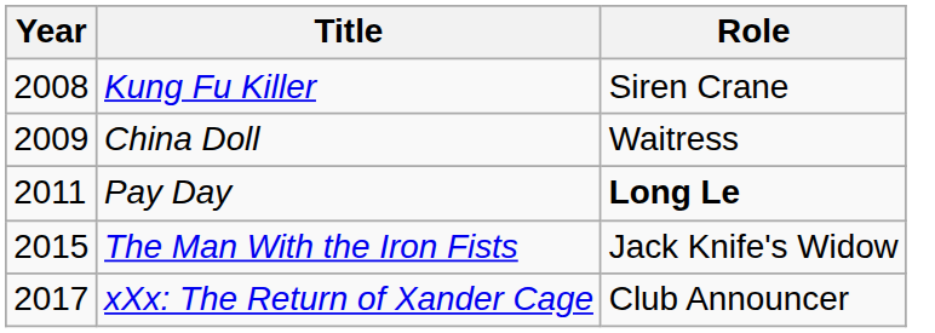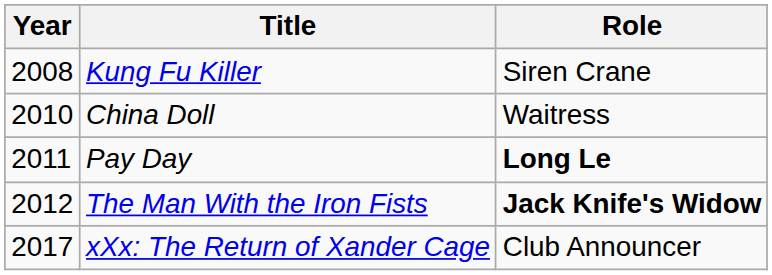 <table class="wikitable">
 <tr>
 <th>Year</th>
 <th>Title</th>
 <th>Role</th>
 </tr>
 <tr>
 <td>2008</td>
 <td><em><a href='#'>Kung Fu Killer</a></em></td>
 <td>Siren Crane</td>
 </tr>
 <tr>
-<td>2009</td>
+<td>2010</td>
 <td><em>China Doll</em></td>
 <td>Waitress</td>
 </tr>
 <tr>
 <td>2011</td>
 <td><em>Pay Day</em></td>
 <td><strong>Long Le  </strong></td>
 </tr>
 <tr>
-<td>2015</td>
+<td>2012</td>
 <td><em><a href='#'>The Man With the Iron Fists</a></em></td>
-<td>Jack Knife's Widow</td>
+<td><strong>Jack Knife's Widow</strong></td>
 </tr>
 <tr>
 <td>2017</td>
 <td><em><a href='#'>xXx: The Return of Xander Cage</a></em></td>
 <td>Club Announcer</td>
 </tr>
 </table>
